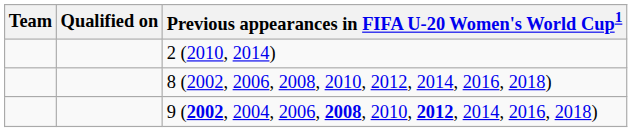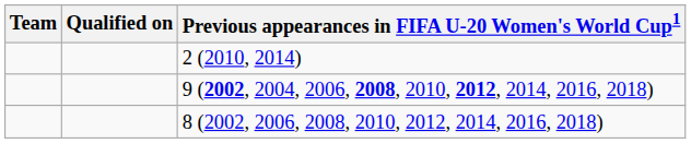 <table class="wikitable sortable">
 <tr>
 <th>Team</th>
 <th>Qualified on</th>
 <th data-sort-type="number">Previous appearances in <a href='#'>FIFA U-20 Women's World Cup</a><sup><strong><a href='#'>1</a></strong></sup></th>
 </tr>
 <tr>
 <td><em></em></td>
 <td></td>
 <td>2 (<a href='#'>2010</a>, <a href='#'>2014</a>)</td>
 </tr>
 <tr>
 <td></td>
 <td></td>
-<td>8 (<a href='#'>2002</a>, <a href='#'>2006</a>, <a href='#'>2008</a>, <a href='#'>2010</a>, <a href='#'>2012</a>, <a href='#'>2014</a>, <a href='#'>2016</a>, <a href='#'>2018</a>)</td>
+<td>9 (<strong><a href='#'>2002</a></strong>, <a href='#'>2004</a>, <a href='#'>2006</a>, <strong><a href='#'>2008</a></strong>, <a href='#'>2010</a>, <strong><a href='#'>2012</a></strong>, <a href='#'>2014</a>, <a href='#'>2016</a>, <a href='#'>2018</a>)</td>
 </tr>
 <tr>
 <td></td>
 <td></td>
-<td>9 (<strong><a href='#'>2002</a></strong>, <a href='#'>2004</a>, <a href='#'>2006</a>, <strong><a href='#'>2008</a></strong>, <a href='#'>2010</a>, <strong><a href='#'>2012</a></strong>, <a href='#'>2014</a>, <a href='#'>2016</a>, <a href='#'>2018</a>)</td>
+<td>8 (<a href='#'>2002</a>, <a href='#'>2006</a>, <a href='#'>2008</a>, <a href='#'>2010</a>, <a href='#'>2012</a>, <a href='#'>2014</a>, <a href='#'>2016</a>, <a href='#'>2018</a>)</td>
 </tr>
 </table>
